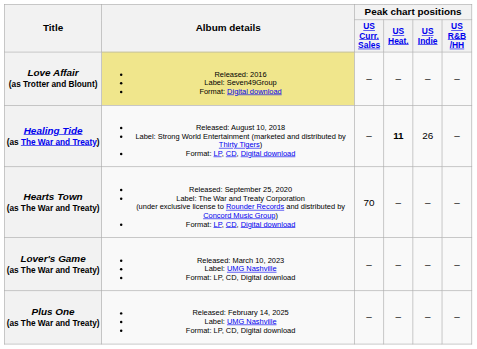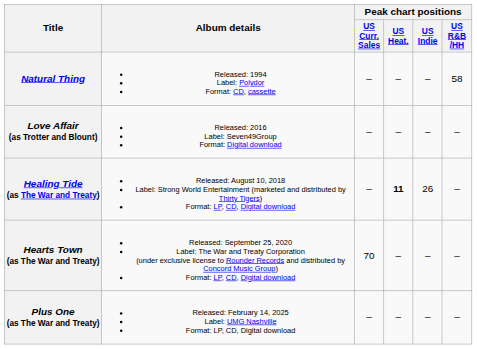 <table class="wikitable plainrowheaders" style="text-align:center;" border="1">
 <tr>
 <th scope="col" rowspan="2" width="150">Title</th>
 <th scope="col" rowspan="2" width="400">Album details</th>
 <th scope="col" colspan="4">Peak chart positions</th>
 </tr>
 <tr>
 <th scope="col" style="width:3em;font-size:85%;"><a href='#'>US<br>Curr.<br>Sales</a><br></th>
 <th scope="col" style="width:3em;font-size:85%;"><a href='#'>US<br>Heat.</a><br></th>
 <th scope="col" style="width:3em;font-size:85%;"><a href='#'>US<br>Indie</a><br></th>
 <th scope="col" style="width:3em;font-size:85%;"><a href='#'>US<br>R&B<br>/HH</a><br></th>
 </tr>
 <tr>
+<th scope="row"><em><a href='#'>Natural Thing</a></em></th>
+<td style="font-size:12px;"><br><ul><li>Released: 1994</li><li>Label: <a href='#'>Polydor</a></li><li>Format: <a href='#'>CD</a>, <a href='#'>cassette</a></li></ul></td>
+<td>–</td>
+<td>–</td>
+<td>–</td>
+<td>58</td>
+</tr>
+<tr>
 <th scope="row"><em>Love Affair</em> <br><small>(as Trotter and Blount)</small></th>
-<td style="background: khaki; font-size:12px;"><br><ul><li>Released: 2016</li><li>Label: Seven49Group</li><li>Format: <a href='#'>Digital download</a></li></ul></td>
+<td style="font-size:12px;"><br><ul><li>Released: 2016</li><li>Label: Seven49Group</li><li>Format: <a href='#'>Digital download</a></li></ul></td>
 <td>–</td>
 <td>–</td>
 <td>–</td>
 <td>–</td>
 </tr>
 <tr>
 <th scope="row"><em><a href='#'>Healing Tide</a></em> <br><small>(as <a href='#'>The War and Treaty</a>)</small></th>
 <td style="font-size:12px;"><br><ul><li>Released: August 10, 2018</li><li>Label:  Strong World Entertainment (marketed and distributed by <a href='#'>Thirty Tigers</a>)</li><li>Format:  <a href='#'>LP</a>, <a href='#'>CD</a>, <a href='#'>Digital download</a></li></ul></td>
 <td>–</td>
 <td><strong>11</strong></td>
 <td>26</td>
 <td>–</td>
 </tr>
 <tr>
 <th scope="row"><em>Hearts Town</em> <br><small>(as The War and Treaty)</small></th>
 <td style="font-size:12px;"><br><ul><li>Released: September 25, 2020</li><li>Label:  The War and Treaty Corporation<br>(under exclusive license to <a href='#'>Rounder Records</a> and distributed by <a href='#'>Concord Music Group</a>)</li><li>Format:  <a href='#'>LP</a>, <a href='#'>CD</a>, <a href='#'>Digital download</a></li></ul></td>
 <td>70</td>
 <td>–</td>
 <td>–</td>
 <td>–</td>
 </tr>
 <tr>
-<th scope="row"><em>Lover's Game</em> <br> <small>(as The War and Treaty)</small></th>
-<td style="font-size:12px;"><br><ul><li>Released: March 10, 2023</li><li>Label:  <a href='#'>UMG Nashville</a></li><li>Format:  LP, CD, Digital download</li></ul></td>
-<td>–</td>
-<td>–</td>
-<td>–</td>
-<td>–</td>
-</tr>
-<tr>
 <th scope="row"><em>Plus One</em><br> <small>(as The War and Treaty)</small></th>
 <td style="font-size:12px;"><br><ul><li>Released: February 14, 2025</li><li>Label:  <a href='#'>UMG Nashville</a></li><li>Format:  LP, CD, Digital download</li></ul></td>
 <td>–</td>
 <td>–</td>
 <td>–</td>
 <td>–</td>
 </tr>
 </table>
